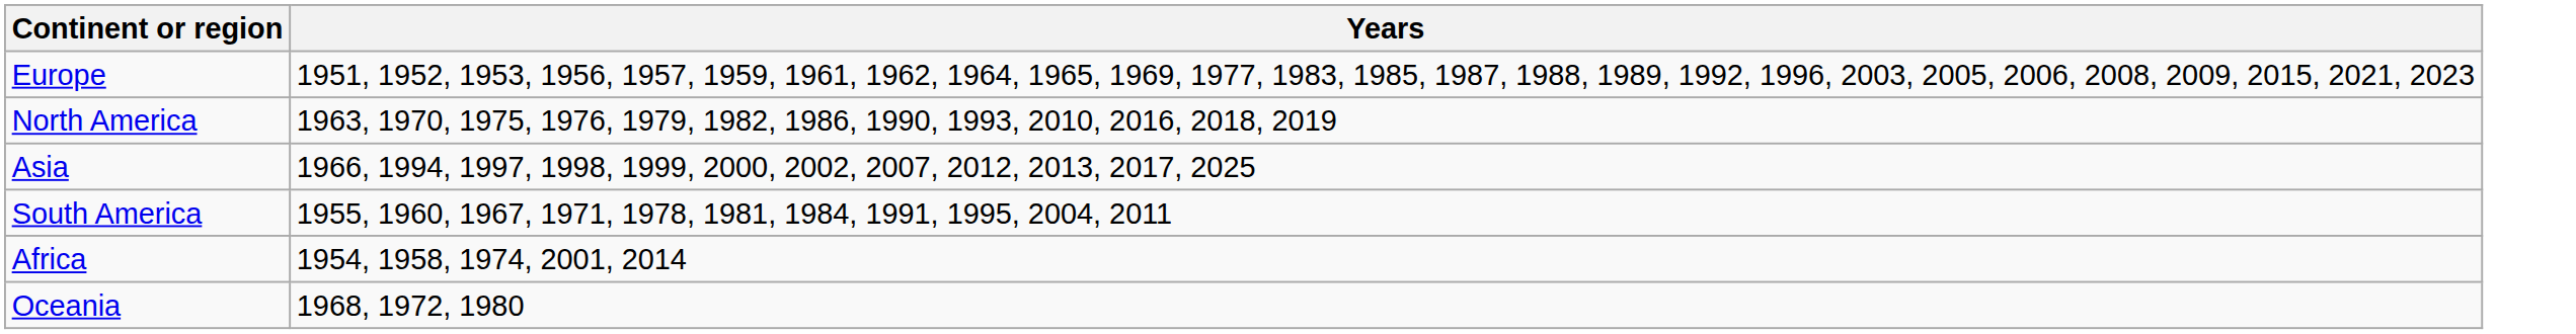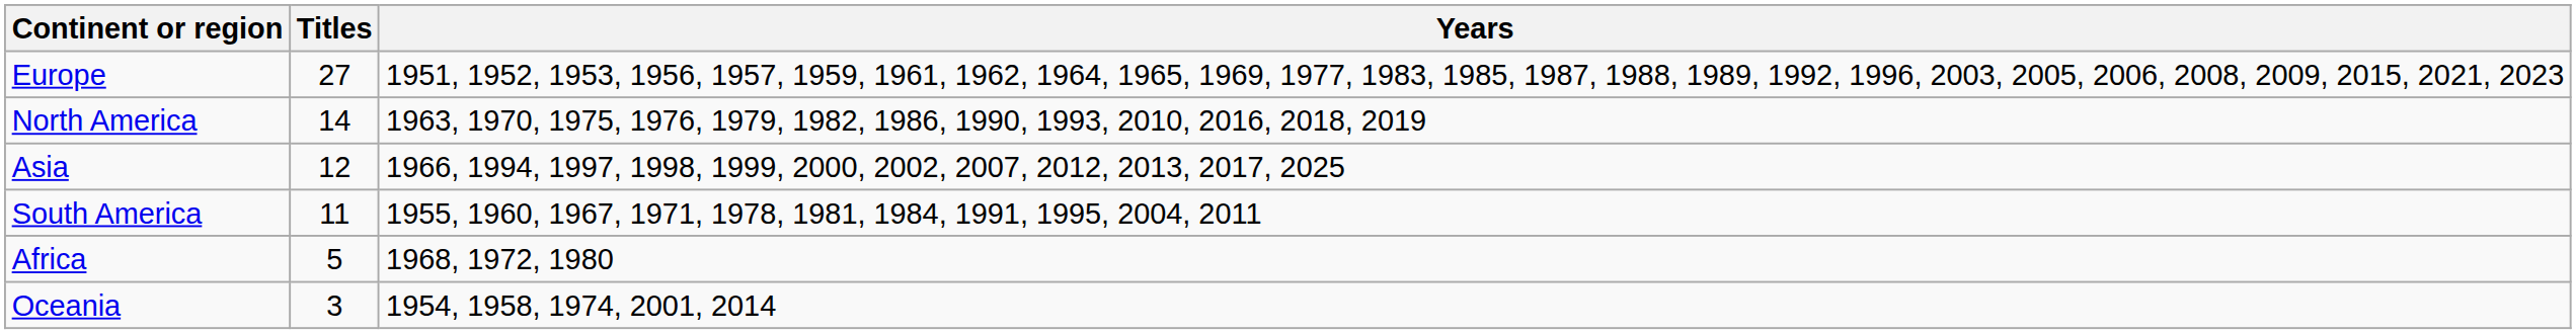 <table class="wikitable sortable" style="font-size: 95%;">
 <tr>
 <th>Continent or region</th>
+<th>Titles</th>
 <th>Years</th>
 </tr>
 <tr>
 <td><a href='#'>Europe</a></td>
+<td style="text-align:center;">27</td>
 <td>1951, 1952, 1953, 1956, 1957, 1959, 1961, 1962, 1964, 1965, 1969, 1977, 1983, 1985, 1987, 1988, 1989, 1992, 1996, 2003, 2005, 2006, 2008, 2009, 2015, 2021, 2023</td>
 </tr>
 <tr>
 <td><a href='#'>North America</a></td>
+<td style="text-align:center;">14</td>
 <td>1963, 1970, 1975, 1976, 1979, 1982, 1986, 1990, 1993, 2010, 2016, 2018, 2019</td>
 </tr>
 <tr>
 <td><a href='#'>Asia</a></td>
+<td style="text-align:center;">12</td>
 <td>1966, 1994, 1997, 1998, 1999, 2000, 2002, 2007, 2012, 2013, 2017, 2025</td>
 </tr>
 <tr>
 <td><a href='#'>South America</a></td>
+<td style="text-align:center;">11</td>
 <td>1955, 1960, 1967, 1971, 1978, 1981, 1984, 1991, 1995, 2004, 2011</td>
 </tr>
 <tr>
 <td><a href='#'>Africa</a></td>
-<td>1954, 1958, 1974, 2001, 2014</td>
+<td style="text-align:center;">5</td>
+<td>1968, 1972, 1980</td>
 </tr>
 <tr>
 <td><a href='#'>Oceania</a></td>
-<td>1968, 1972, 1980</td>
+<td style="text-align:center;">3</td>
+<td>1954, 1958, 1974, 2001, 2014</td>
 </tr>
 </table>
